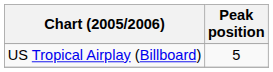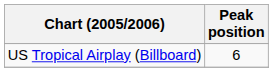 <table class="wikitable">
 <tr>
 <th align="center">Chart (2005/2006)</th>
 <th align="center">Peak<br>position</th>
 </tr>
 <tr>
 </tr>
 <tr>
 </tr>
 <tr>
 <td align="left">US <a href='#'>Tropical Airplay</a> (<a href='#'>Billboard</a>)</td>
-<td align="center">5</td>
+<td align="center">6</td>
 </tr>
 <tr>
 </tr>
 <tr>
 </tr>
 </table>
